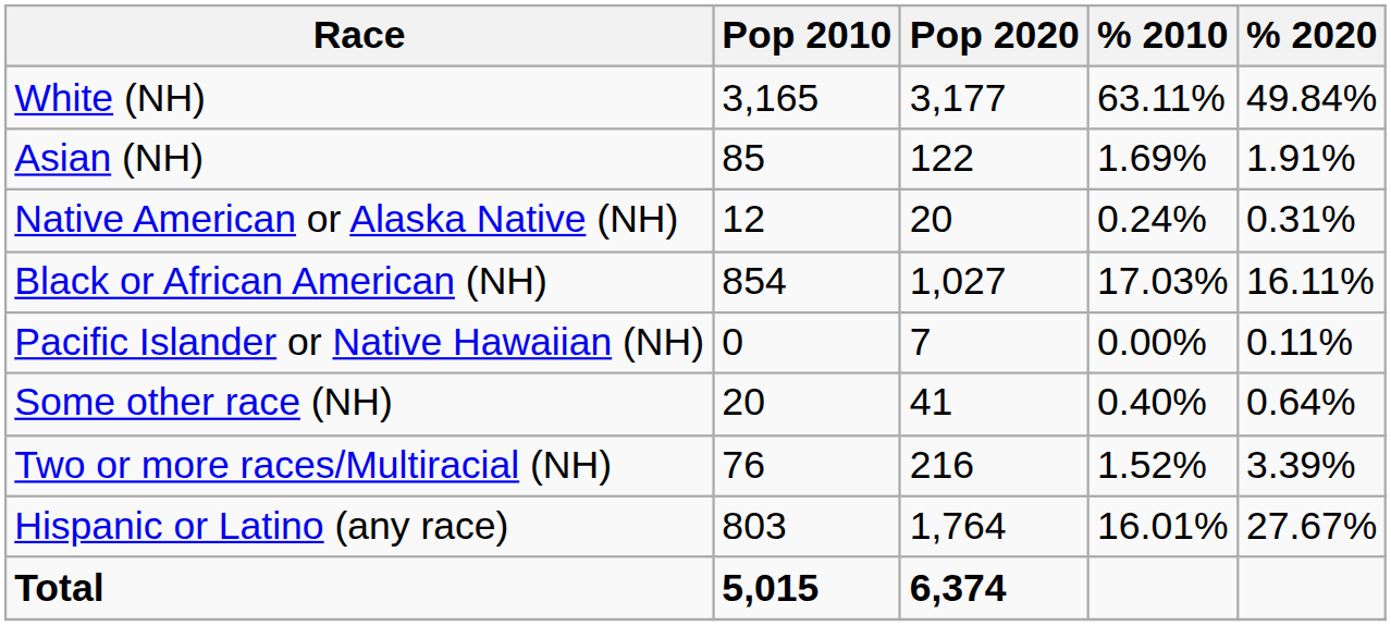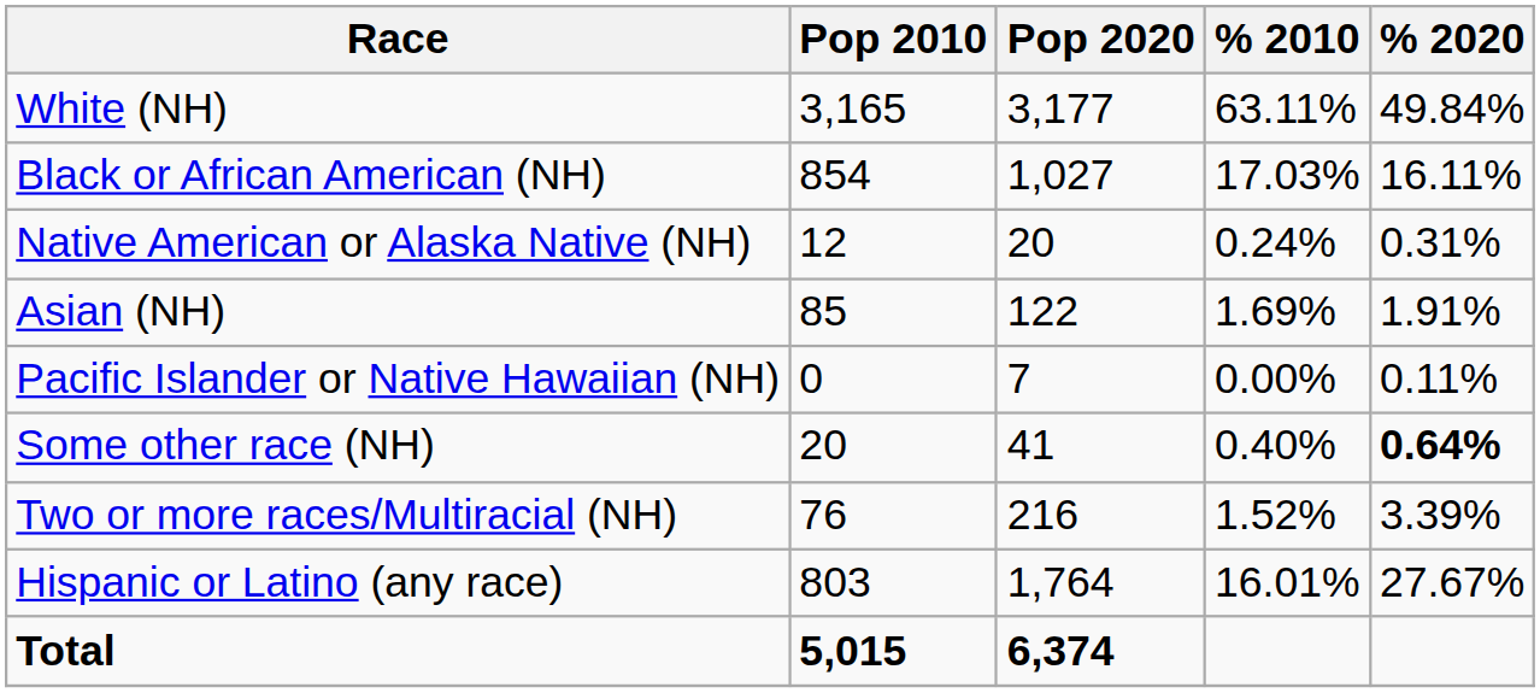 <table class="wikitable">
 <tr>
 <th>Race</th>
 <th>Pop 2010</th>
 <th>Pop 2020</th>
 <th>% 2010</th>
 <th>% 2020</th>
 </tr>
 <tr>
 <td><a href='#'>White</a> (NH)</td>
 <td>3,165</td>
 <td>3,177</td>
 <td>63.11%</td>
 <td>49.84%</td>
 </tr>
 <tr>
-<td><a href='#'>Asian</a> (NH)</td>
-<td>85</td>
-<td>122</td>
-<td>1.69%</td>
-<td>1.91%</td>
+<td><a href='#'>Black or African American</a> (NH)</td>
+<td>854</td>
+<td>1,027</td>
+<td>17.03%</td>
+<td>16.11%</td>
 </tr>
 <tr>
 <td><a href='#'>Native American</a> or <a href='#'>Alaska Native</a> (NH)</td>
 <td>12</td>
 <td>20</td>
 <td>0.24%</td>
 <td>0.31%</td>
 </tr>
 <tr>
-<td><a href='#'>Black or African American</a> (NH)</td>
-<td>854</td>
-<td>1,027</td>
-<td>17.03%</td>
-<td>16.11%</td>
+<td><a href='#'>Asian</a> (NH)</td>
+<td>85</td>
+<td>122</td>
+<td>1.69%</td>
+<td>1.91%</td>
 </tr>
 <tr>
 <td><a href='#'>Pacific Islander</a> or <a href='#'>Native Hawaiian</a> (NH)</td>
 <td>0</td>
 <td>7</td>
 <td>0.00%</td>
 <td>0.11%</td>
 </tr>
 <tr>
 <td><a href='#'>Some other race</a> (NH)</td>
 <td>20</td>
 <td>41</td>
 <td>0.40%</td>
-<td>0.64%</td>
+<td><strong>0.64%</strong></td>
 </tr>
 <tr>
 <td><a href='#'>Two or more races/Multiracial</a> (NH)</td>
 <td>76</td>
 <td>216</td>
 <td>1.52%</td>
 <td>3.39%</td>
 </tr>
 <tr>
 <td><a href='#'>Hispanic or Latino</a> (any race)</td>
 <td>803</td>
 <td>1,764</td>
 <td>16.01%</td>
 <td>27.67%</td>
 </tr>
 <tr>
 <td><strong>Total</strong></td>
 <td><strong>5,015</strong></td>
 <td><strong>6,374</strong></td>
 <td></td>
 <td></td>
 </tr>
 <tr>
 </tr>
 </table>
